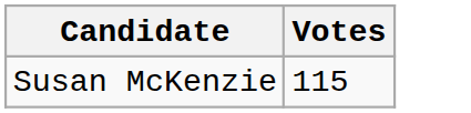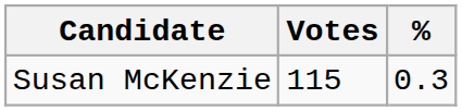 <table class="wikitable sortable">
 <tr>
 <th>Candidate</th>
 <th>Votes</th>
+<th>%</th>
 </tr>
 <tr>
 <td>Susan McKenzie</td>
 <td>115</td>
+<td>0.3</td>
 </tr>
 </table>
